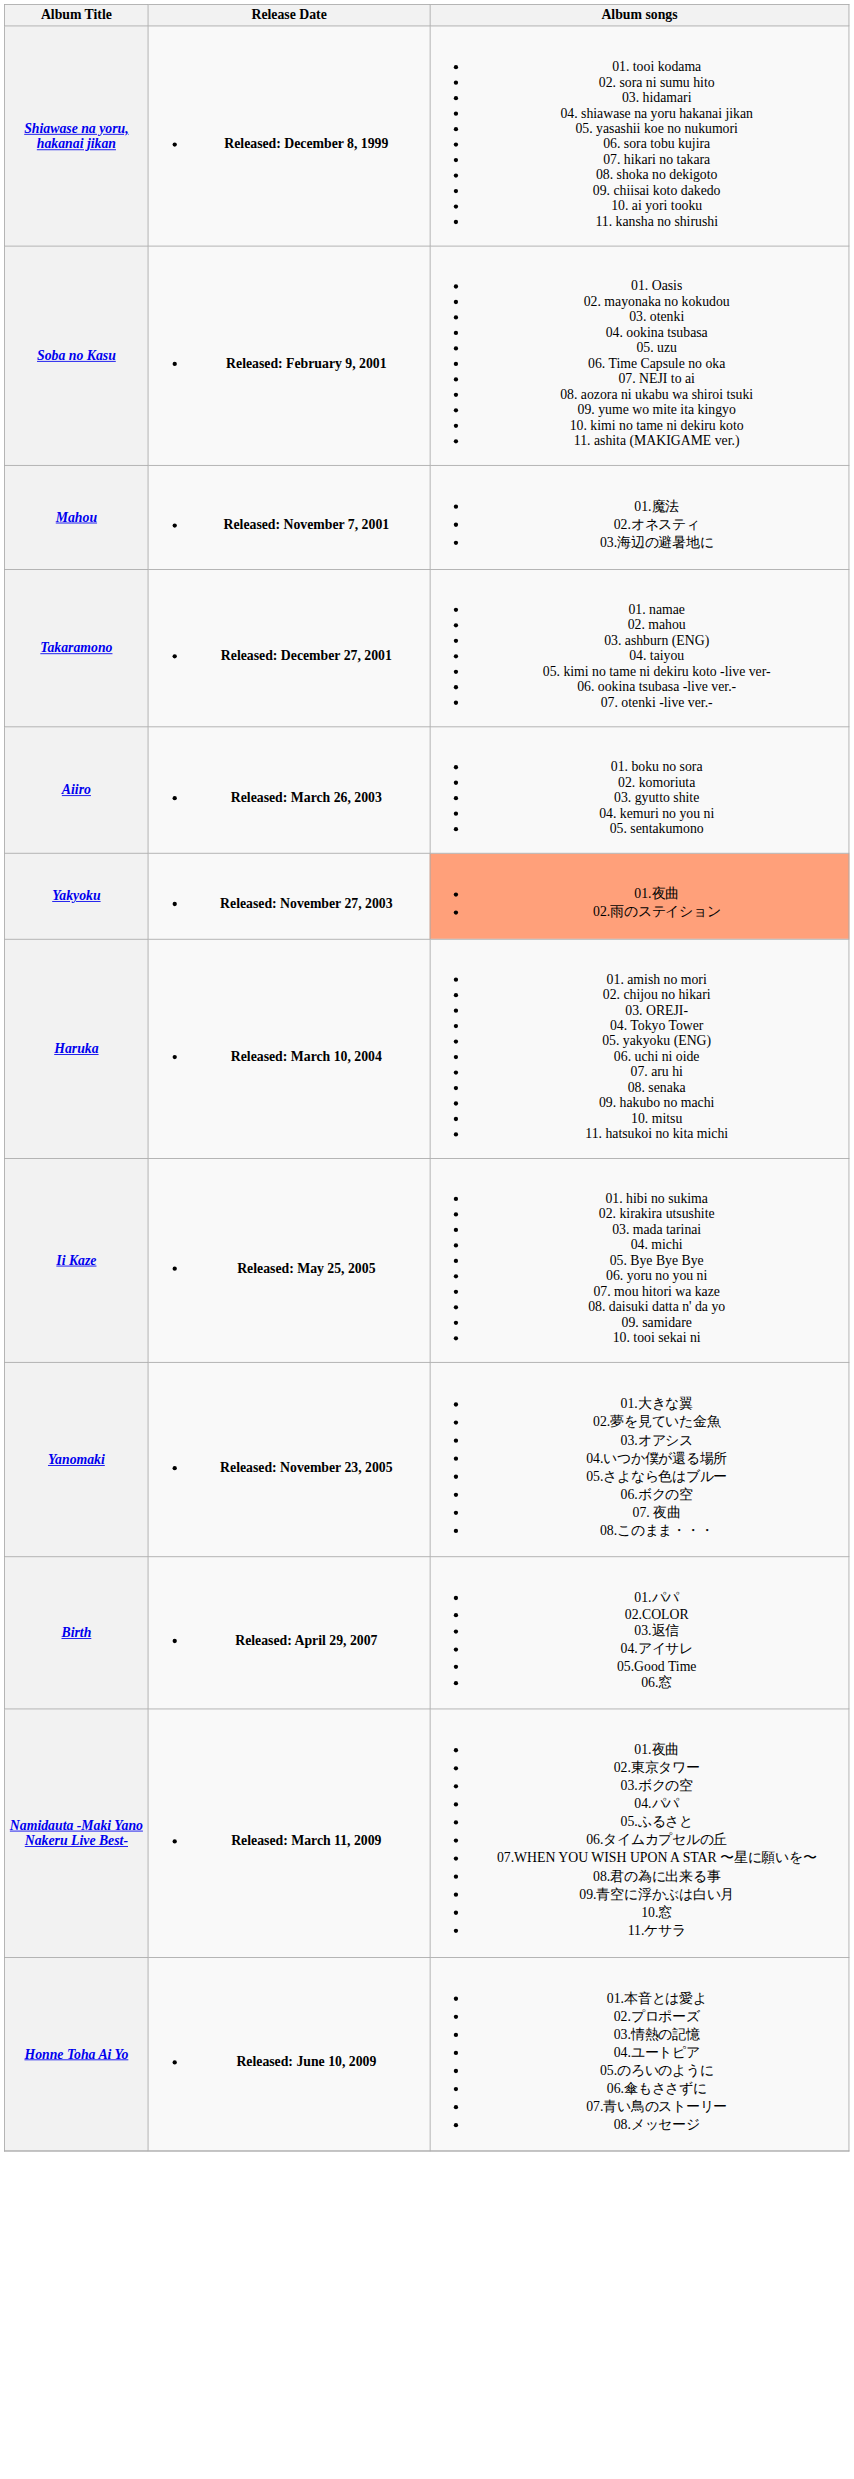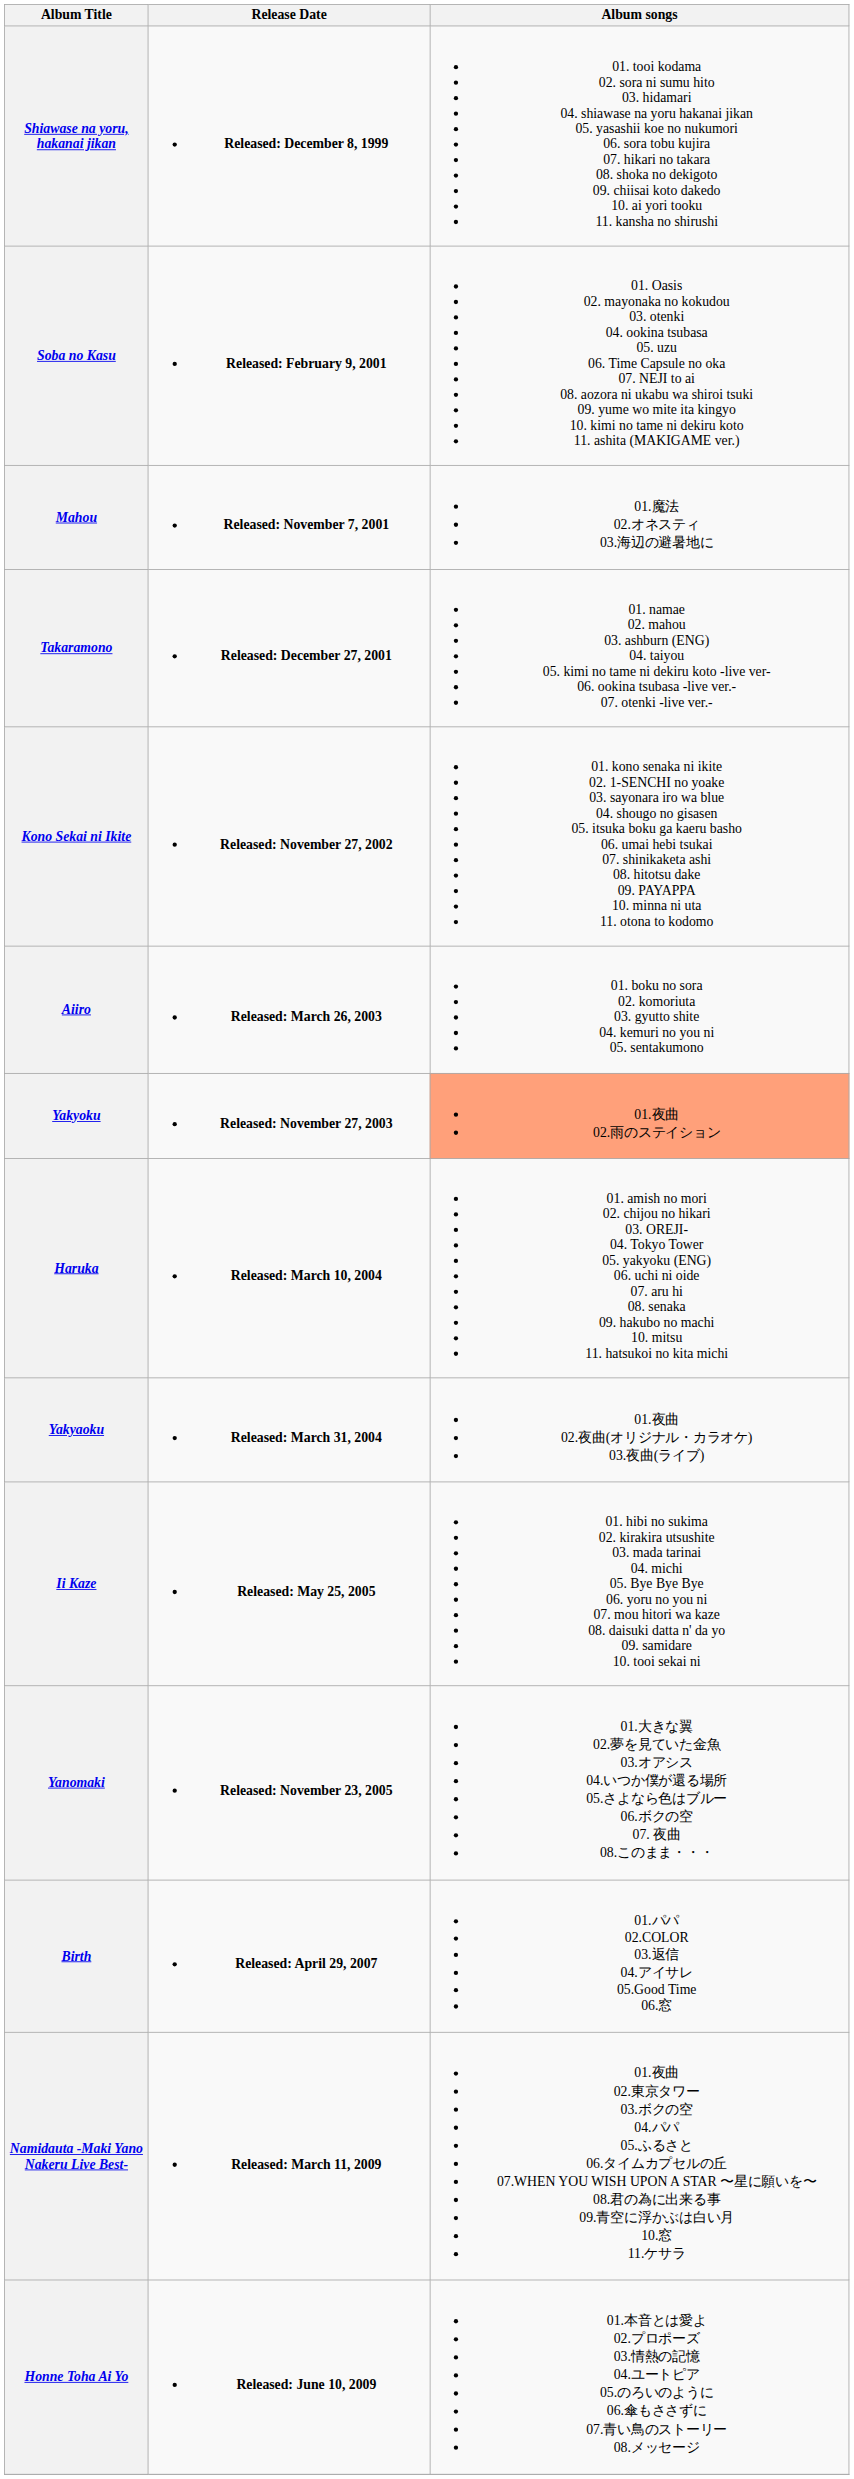 <table class="wikitable plainrowheaders" style="text-align:center;" border="1">
 <tr>
 <th scope="col" rowspan="1" style="width:10em;">Album Title</th>
 <th scope="col" rowspan="1" style="width:20em;">Release Date</th>
 <th scope="col" rowspan="1" style="width:30em;">Album songs</th>
 </tr>
 <tr>
 <th scope="row"><em><a href='#'>Shiawase na yoru, hakanai jikan</a></em></th>
 <td><br><ul><li><strong>Released: December 8, 1999</strong></li></ul></td>
 <td><br><ul><li>01. tooi kodama</li><li>02. sora ni sumu hito</li><li>03. hidamari</li><li>04. shiawase na yoru hakanai jikan</li><li>05. yasashii koe no nukumori</li><li>06. sora tobu kujira</li><li>07. hikari no takara</li><li>08. shoka no dekigoto</li><li>09. chiisai koto dakedo</li><li>10. ai yori tooku</li><li>11. kansha no shirushi</li></ul></td>
 </tr>
 <tr>
 <th scope="row"><em><a href='#'>Soba no Kasu</a></em></th>
 <td><br><ul><li><strong>Released: February 9, 2001</strong></li></ul></td>
 <td><br><ul><li>01. Oasis</li><li>02. mayonaka no kokudou</li><li>03. otenki</li><li>04. ookina tsubasa</li><li>05. uzu</li><li>06. Time Capsule no oka</li><li>07. NEJI to ai</li><li>08. aozora ni ukabu wa shiroi tsuki</li><li>09. yume wo mite ita kingyo</li><li>10. kimi no tame ni dekiru koto</li><li>11. ashita (MAKIGAME ver.)</li></ul></td>
 </tr>
 <tr>
 <th scope="row"><em><a href='#'>Mahou</a></em></th>
 <td><br><ul><li><strong>Released: November 7, 2001</strong></li></ul></td>
 <td><br><ul><li>01.魔法</li><li>02.オネスティ</li><li>03.海辺の避暑地に</li></ul></td>
 </tr>
 <tr>
 <th scope="row"><em><a href='#'>Takaramono</a></em></th>
 <td><br><ul><li><strong>Released: December 27, 2001</strong></li></ul></td>
 <td><br><ul><li>01. namae</li><li>02. mahou</li><li>03. ashburn (ENG)</li><li>04. taiyou</li><li>05. kimi no tame ni dekiru koto -live ver-</li><li>06. ookina tsubasa -live ver.-</li><li>07. otenki -live ver.-</li></ul></td>
 </tr>
 <tr>
+<th scope="row"><em><a href='#'>Kono Sekai ni Ikite</a></em></th>
+<td><br><ul><li><strong>Released: November 27, 2002</strong></li></ul></td>
+<td><br><ul><li>01. kono senaka ni ikite</li><li>02. 1-SENCHI no yoake</li><li>03. sayonara iro wa blue</li><li>04. shougo no gisasen</li><li>05. itsuka boku ga kaeru basho</li><li>06. umai hebi tsukai</li><li>07. shinikaketa ashi</li><li>08. hitotsu dake</li><li>09. PAYAPPA</li><li>10. minna ni uta</li><li>11. otona to kodomo</li></ul></td>
+</tr>
+<tr>
 <th scope="row"><em><a href='#'>Aiiro</a></em></th>
 <td><br><ul><li><strong>Released: March 26, 2003</strong></li></ul></td>
 <td><br><ul><li>01. boku no sora</li><li>02. komoriuta</li><li>03. gyutto shite</li><li>04. kemuri no you ni</li><li>05. sentakumono</li></ul></td>
 </tr>
 <tr>
 <th scope="row"><em><a href='#'>Yakyoku</a></em></th>
 <td><br><ul><li><strong>Released: November 27, 2003</strong></li></ul></td>
 <td style="background: lightsalmon;"><br><ul><li>01.夜曲</li><li>02.雨のステイション</li></ul></td>
 </tr>
 <tr>
 <th scope="row"><em><a href='#'>Haruka</a></em></th>
 <td><br><ul><li><strong>Released: March 10, 2004</strong></li></ul></td>
 <td><br><ul><li>01. amish no mori</li><li>02. chijou no hikari</li><li>03. OREJI-</li><li>04. Tokyo Tower</li><li>05. yakyoku (ENG)</li><li>06. uchi ni oide</li><li>07. aru hi</li><li>08. senaka</li><li>09. hakubo no machi</li><li>10. mitsu</li><li>11. hatsukoi no kita michi</li></ul></td>
+</tr>
+<tr>
+<th scope="row"><em><a href='#'>Yakyaoku</a></em></th>
+<td><br><ul><li><strong>Released: March 31, 2004</strong></li></ul></td>
+<td><br><ul><li>01.夜曲</li><li>02.夜曲(オリジナル・カラオケ)</li><li>03.夜曲(ライブ)</li></ul></td>
 </tr>
 <tr>
 <th scope="row"><em><a href='#'>Ii Kaze</a></em></th>
 <td><br><ul><li><strong>Released: May 25, 2005</strong></li></ul></td>
 <td><br><ul><li>01. hibi no sukima</li><li>02. kirakira utsushite</li><li>03. mada tarinai</li><li>04. michi</li><li>05. Bye Bye Bye</li><li>06. yoru no you ni</li><li>07. mou hitori wa kaze</li><li>08. daisuki datta n' da yo</li><li>09. samidare</li><li>10. tooi sekai ni</li></ul></td>
 </tr>
 <tr>
 <th scope="row"><em><a href='#'>Yanomaki</a></em></th>
 <td><br><ul><li><strong>Released: November 23, 2005</strong></li></ul></td>
 <td><br><ul><li>01.大きな翼</li><li>02.夢を見ていた金魚</li><li>03.オアシス</li><li>04.いつか僕が還る場所</li><li>05.さよなら色はブルー</li><li>06.ボクの空</li><li>07. 夜曲</li><li>08.このまま・・・</li></ul></td>
 </tr>
 <tr>
 <th scope="row"><em><a href='#'>Birth</a></em></th>
 <td><br><ul><li><strong>Released: April 29, 2007</strong></li></ul></td>
 <td><br><ul><li>01.パパ</li><li>02.COLOR</li><li>03.返信</li><li>04.アイサレ</li><li>05.Good Time</li><li>06.窓</li></ul></td>
 </tr>
 <tr>
 <th scope="row"><em><a href='#'>Namidauta -Maki Yano Nakeru Live Best-</a></em></th>
 <td><br><ul><li><strong>Released: March 11, 2009</strong></li></ul></td>
 <td><br><ul><li>01.夜曲</li><li>02.東京タワー</li><li>03.ボクの空</li><li>04.パパ</li><li>05.ふるさと</li><li>06.タイムカプセルの丘</li><li>07.WHEN YOU WISH UPON A STAR 〜星に願いを〜</li><li>08.君の為に出来る事</li><li>09.青空に浮かぶは白い月</li><li>10.窓</li><li>11.ケサラ</li></ul></td>
 </tr>
 <tr>
 <th scope="row"><em><a href='#'>Honne Toha Ai Yo</a></em></th>
 <td><br><ul><li><strong>Released: June 10, 2009</strong></li></ul></td>
 <td><br><ul><li>01.本音とは愛よ</li><li>02.プロポーズ</li><li>03.情熱の記憶</li><li>04.ユートピア</li><li>05.のろいのように</li><li>06.傘もささずに</li><li>07.青い鳥のストーリー</li><li>08.メッセージ</li></ul></td>
 </tr>
 <tr>
 </tr>
 </table>
